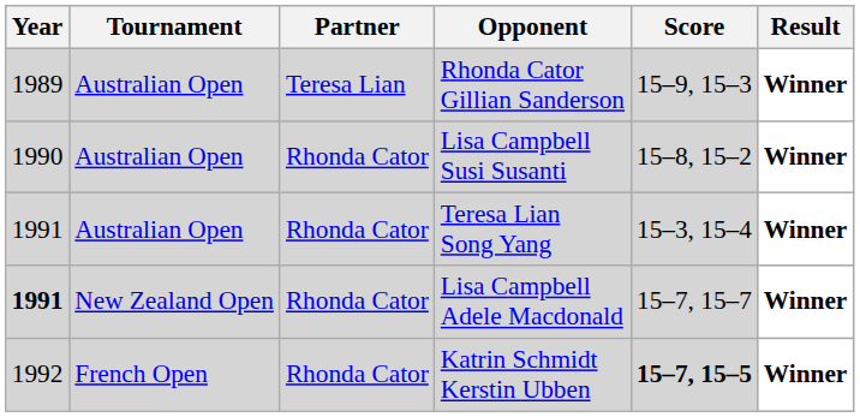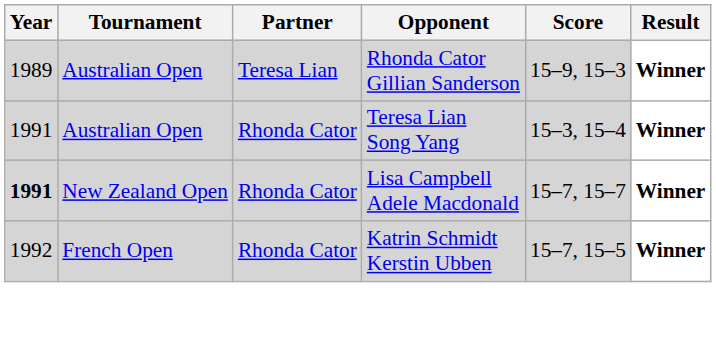 <table class="sortable wikitable" style="font-size: 90%;">
 <tr>
 <th>Year</th>
 <th>Tournament</th>
 <th>Partner</th>
 <th>Opponent</th>
 <th>Score</th>
 <th>Result</th>
 </tr>
 <tr style="background:#D5D5D5">
 <td align="center">1989</td>
 <td align="left"><a href='#'>Australian Open</a></td>
 <td align="left"> <a href='#'>Teresa Lian</a></td>
 <td align="left"> <a href='#'>Rhonda Cator</a><br> <a href='#'>Gillian Sanderson</a></td>
 <td align="left">15–9, 15–3</td>
-<td style="text-align:left; background:white"> <strong>Winner</strong></td>
-</tr>
-<tr style="background:#D5D5D5">
-<td align="center">1990</td>
-<td align="left"><a href='#'>Australian Open</a></td>
-<td align="left"> <a href='#'>Rhonda Cator</a></td>
-<td align="left"> <a href='#'>Lisa Campbell</a><br> <a href='#'>Susi Susanti</a></td>
-<td align="left">15–8, 15–2</td>
 <td style="text-align:left; background:white"> <strong>Winner</strong></td>
 </tr>
 <tr style="background:#D5D5D5">
 <td align="center">1991</td>
 <td align="left"><a href='#'>Australian Open</a></td>
 <td align="left"> <a href='#'>Rhonda Cator</a></td>
 <td align="left"> <a href='#'>Teresa Lian</a><br> <a href='#'>Song Yang</a></td>
 <td align="left">15–3, 15–4</td>
 <td style="text-align:left; background:white"> <strong>Winner</strong></td>
 </tr>
 <tr style="background:#D5D5D5">
 <td align="center"><strong>1991</strong></td>
 <td align="left"><a href='#'>New Zealand Open</a></td>
 <td align="left"> <a href='#'>Rhonda Cator</a></td>
 <td align="left"> <a href='#'>Lisa Campbell</a><br> <a href='#'>Adele Macdonald</a></td>
 <td align="left">15–7, 15–7</td>
 <td style="text-align:left; background:white"> <strong>Winner</strong></td>
 </tr>
 <tr style="background:#D5D5D5">
 <td align="center">1992</td>
 <td align="left"><a href='#'>French Open</a></td>
 <td align="left"> <a href='#'>Rhonda Cator</a></td>
 <td align="left"> <a href='#'>Katrin Schmidt</a><br> <a href='#'>Kerstin Ubben</a></td>
-<td align="left"><strong>15–7, 15–5</strong></td>
+<td align="left">15–7, 15–5</td>
 <td style="text-align:left; background:white"> <strong>Winner</strong></td>
 </tr>
 </table>
